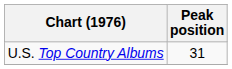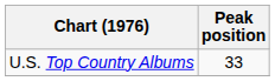 <table class="wikitable">
 <tr>
 <th>Chart (1976)</th>
 <th>Peak<br>position</th>
 </tr>
 <tr>
 <td>U.S. <em><a href='#'>Top Country Albums</a></em></td>
-<td align="center">31</td>
+<td align="center">33</td>
 </tr>
 <tr>
 </tr>
 </table>
